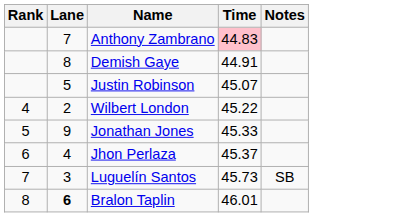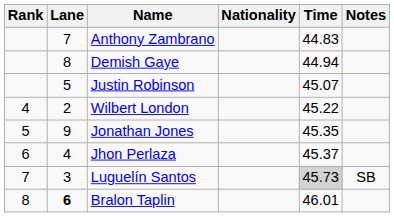 <table class="wikitable sortable" style="text-align:center">
 <tr>
 <th>Rank</th>
 <th>Lane</th>
 <th>Name</th>
+<th>Nationality</th>
 <th>Time</th>
 <th>Notes</th>
 </tr>
 <tr>
 <td></td>
 <td>7</td>
 <td align=left><a href='#'>Anthony Zambrano</a></td>
-<td style="background: pink;">44.83</td>
+<td align=left></td>
+<td>44.83</td>
 <td></td>
 </tr>
 <tr>
 <td></td>
 <td>8</td>
 <td align=left><a href='#'>Demish Gaye</a></td>
-<td>44.91</td>
+<td align=left></td>
+<td>44.94</td>
 <td></td>
 </tr>
 <tr>
 <td></td>
 <td>5</td>
 <td align=left><a href='#'>Justin Robinson</a></td>
+<td align=left></td>
 <td>45.07</td>
 <td></td>
 </tr>
 <tr>
 <td>4</td>
 <td>2</td>
 <td align=left><a href='#'>Wilbert London</a></td>
+<td align=left></td>
 <td>45.22</td>
 <td></td>
 </tr>
 <tr>
 <td>5</td>
 <td>9</td>
 <td align=left><a href='#'>Jonathan Jones</a></td>
-<td>45.33</td>
+<td align=left></td>
+<td>45.35</td>
 <td></td>
 </tr>
 <tr>
 <td>6</td>
 <td>4</td>
 <td align=left><a href='#'>Jhon Perlaza</a></td>
+<td align=left></td>
 <td>45.37</td>
 <td></td>
 </tr>
 <tr>
 <td>7</td>
 <td>3</td>
 <td align=left><a href='#'>Luguelín Santos</a></td>
-<td>45.73</td>
+<td align=left></td>
+<td style="background: lightgrey;">45.73</td>
 <td>SB</td>
 </tr>
 <tr>
 <td>8</td>
 <td><strong>6</strong></td>
 <td align=left><a href='#'>Bralon Taplin</a></td>
+<td align=left></td>
 <td>46.01</td>
 <td></td>
 </tr>
 </table>
